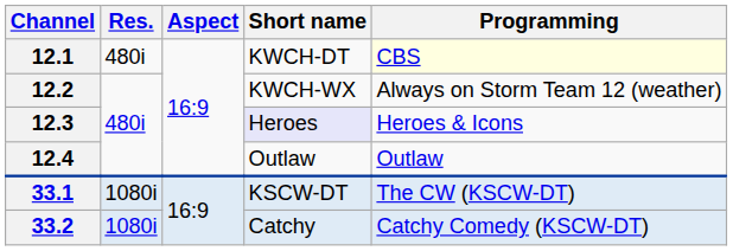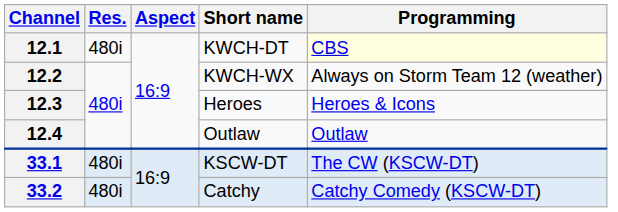 <table class="wikitable">
 <tr>
 <th scope = "col"><a href='#'>Channel</a></th>
 <th scope = "col"><a href='#'>Res.</a></th>
 <th scope = "col"><a href='#'>Aspect</a></th>
 <th scope = "col">Short name</th>
 <th scope = "col">Programming</th>
 </tr>
 <tr>
 <th scope = "row">12.1</th>
 <td>480i</td>
 <td rowspan=4><a href='#'>16:9</a></td>
 <td>KWCH-DT</td>
 <td style="background: lightyellow;"><a href='#'>CBS</a></td>
 </tr>
 <tr>
 <th scope = "row">12.2</th>
 <td rowspan=3><a href='#'>480i</a></td>
 <td>KWCH-WX</td>
 <td>Always on Storm Team 12 (weather)</td>
 </tr>
 <tr>
 <th scope = "row">12.3</th>
-<td style="background: lavender;">Heroes</td>
+<td>Heroes</td>
 <td><a href='#'>Heroes & Icons</a></td>
 </tr>
 <tr>
 <th scope = "row">12.4</th>
 <td>Outlaw</td>
 <td><a href='#'>Outlaw</a></td>
 </tr>
 <tr style="background-color:#DFEBF6; border-top: 2px solid #003399;">
 <th scope="row"><a href='#'>33.1</a></th>
-<td>1080i</td>
+<td>480i</td>
 <td rowspan=2>16:9</td>
 <td>KSCW-DT</td>
 <td><a href='#'>The CW</a> (<a href='#'>KSCW-DT</a>)</td>
 </tr>
 <tr style="background-color:#DFEBF6;">
 <th scope="row"><a href='#'>33.2</a></th>
-<td><a href='#'>1080i</a></td>
+<td>480i</td>
 <td>Catchy</td>
 <td><a href='#'>Catchy Comedy</a> (<a href='#'>KSCW-DT</a>)</td>
 </tr>
 </table>
